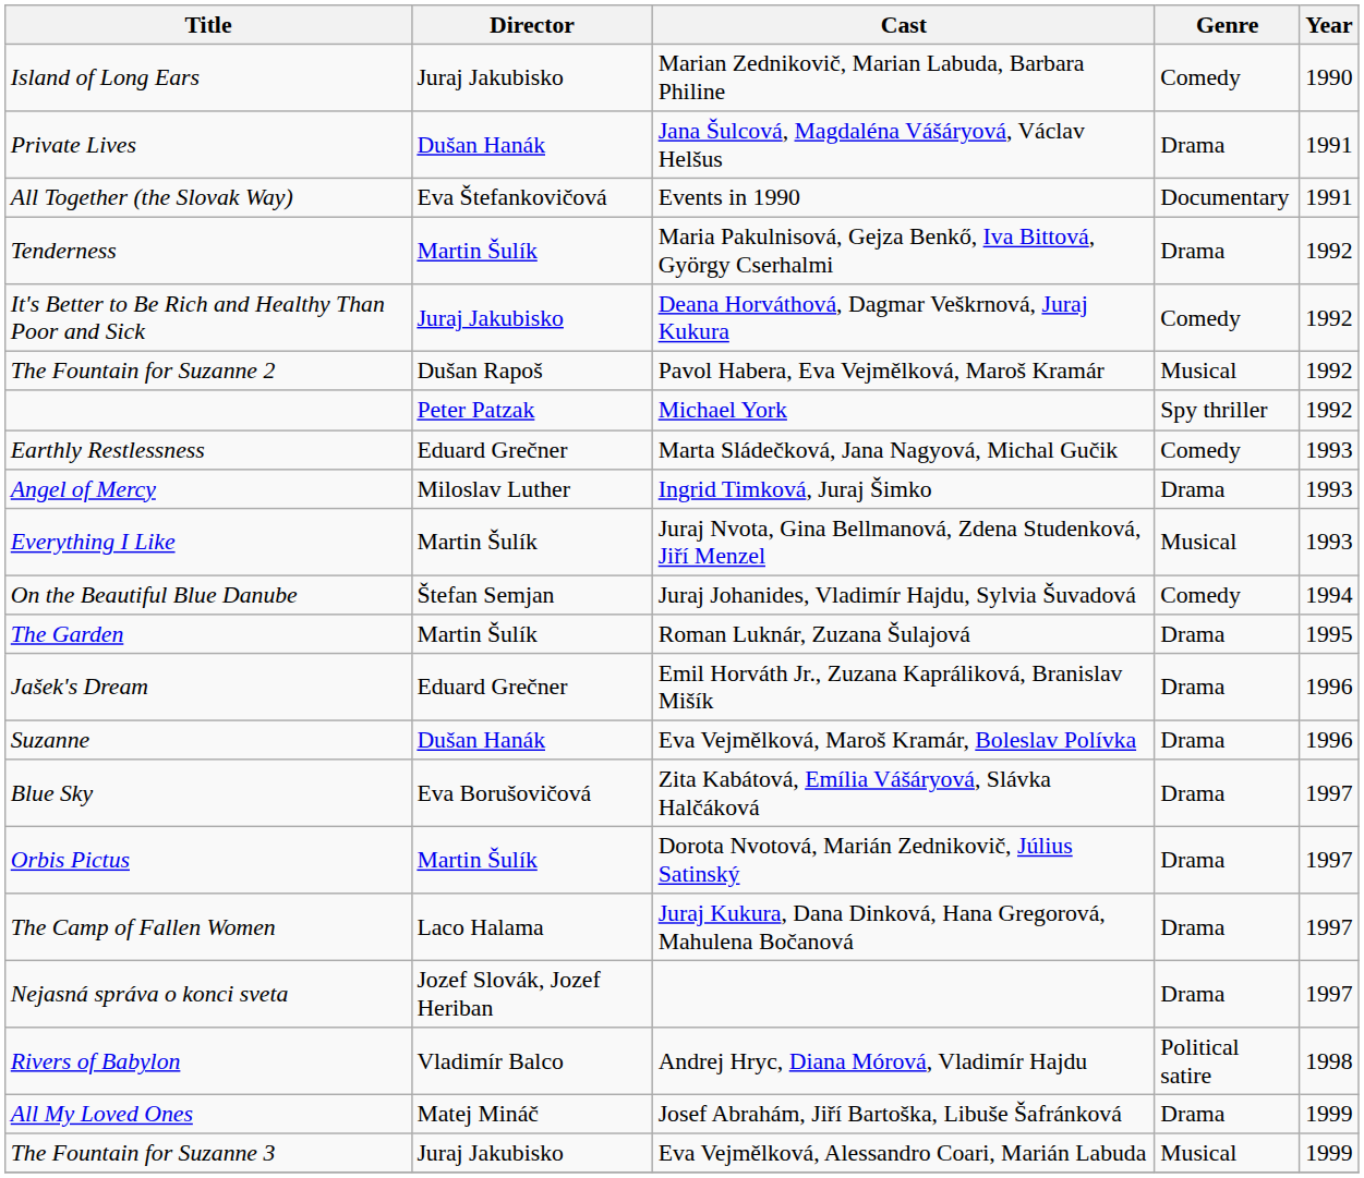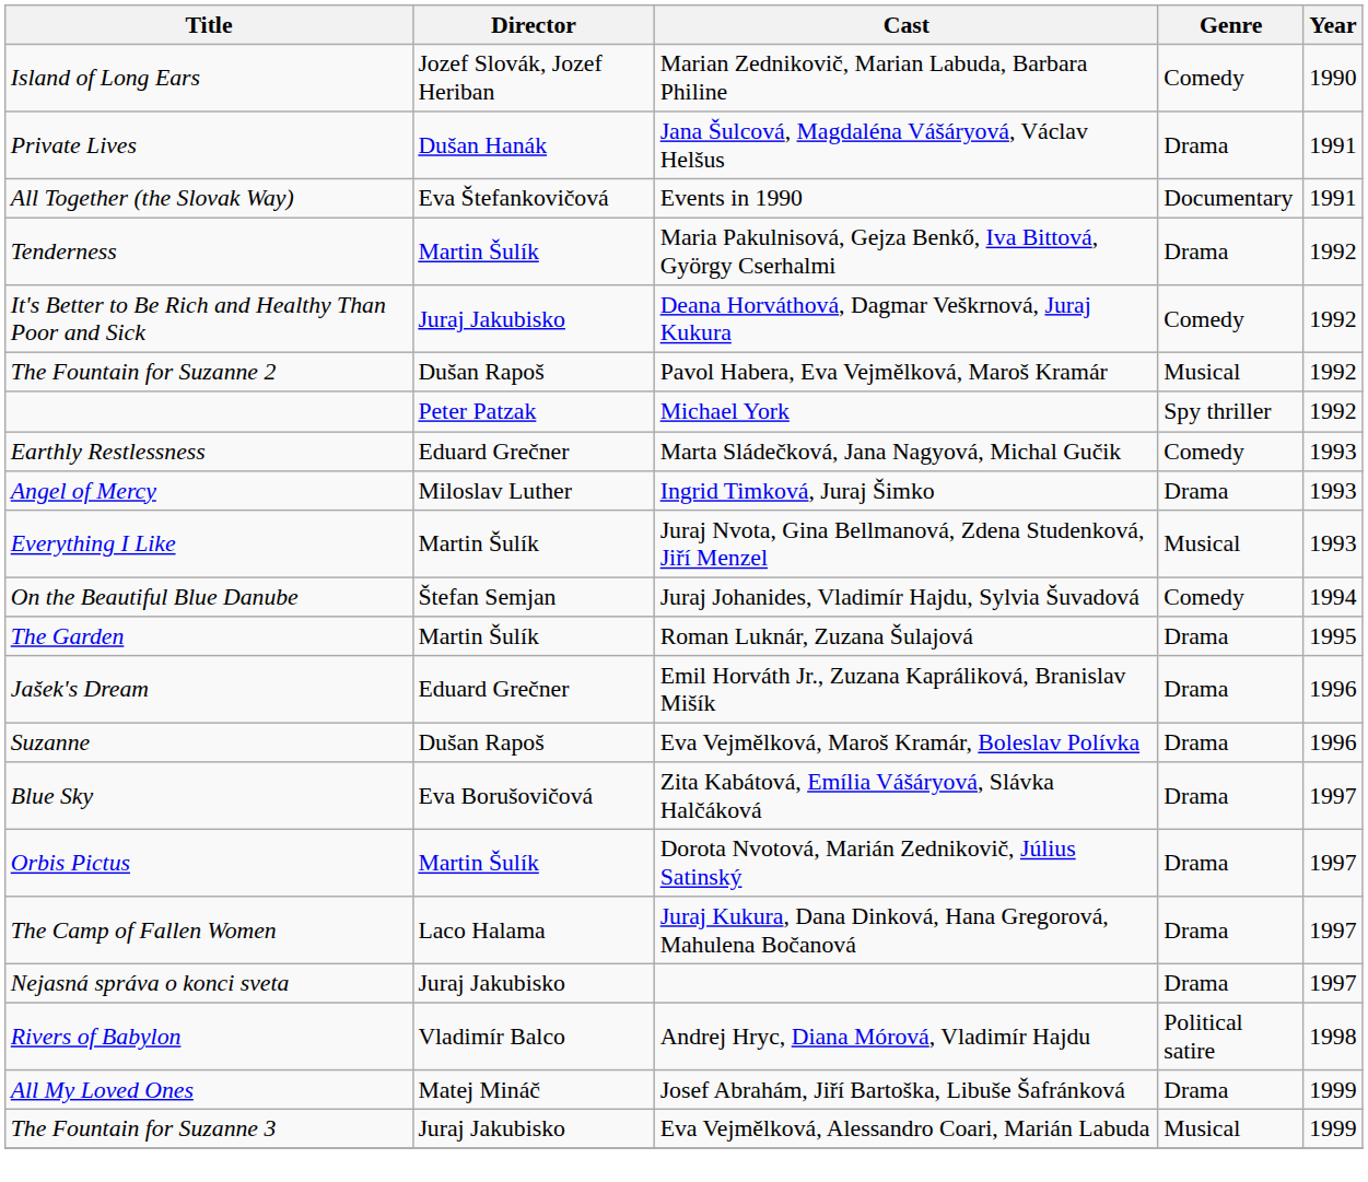 <table class="wikitable" style="font-size: 95%;">
 <tr>
 <th>Title</th>
 <th>Director</th>
 <th>Cast</th>
 <th>Genre</th>
 <th>Year</th>
 </tr>
 <tr>
 <td><em>Island of Long Ears</em></td>
-<td>Juraj Jakubisko</td>
+<td>Jozef Slovák, Jozef Heriban</td>
 <td>Marian Zednikovič, Marian Labuda, Barbara Philine</td>
 <td>Comedy</td>
 <td>1990</td>
 </tr>
 <tr>
 <td><em>Private Lives</em></td>
 <td><a href='#'>Dušan Hanák</a></td>
 <td><a href='#'>Jana Šulcová</a>, <a href='#'>Magdaléna Vášáryová</a>, Václav Helšus</td>
 <td>Drama</td>
 <td>1991</td>
 </tr>
 <tr>
 <td><em>All Together (the Slovak Way)</em></td>
 <td>Eva Štefankovičová</td>
 <td>Events in 1990</td>
 <td>Documentary</td>
 <td>1991</td>
 </tr>
 <tr>
 <td><em>Tenderness</em></td>
 <td><a href='#'>Martin Šulík</a></td>
 <td>Maria Pakulnisová, Gejza Benkő, <a href='#'>Iva Bittová</a>, György Cserhalmi</td>
 <td>Drama</td>
 <td>1992</td>
 </tr>
 <tr>
 <td><em>It's Better to Be Rich and Healthy Than Poor and Sick</em></td>
 <td><a href='#'>Juraj Jakubisko</a></td>
 <td><a href='#'>Deana Horváthová</a>, Dagmar Veškrnová, <a href='#'>Juraj Kukura</a></td>
 <td>Comedy</td>
 <td>1992</td>
 </tr>
 <tr>
 <td><em>The Fountain for Suzanne 2</em></td>
 <td>Dušan Rapoš</td>
 <td>Pavol Habera, Eva Vejmělková, Maroš Kramár</td>
 <td>Musical</td>
 <td>1992</td>
 </tr>
 <tr>
 <td><em></em></td>
 <td><a href='#'>Peter Patzak</a></td>
 <td><a href='#'>Michael York</a></td>
 <td>Spy thriller</td>
 <td>1992</td>
 </tr>
 <tr>
 <td><em>Earthly Restlessness</em></td>
 <td>Eduard Grečner</td>
 <td>Marta Sládečková, Jana Nagyová, Michal Gučik</td>
 <td>Comedy</td>
 <td>1993</td>
 </tr>
 <tr>
 <td><em><a href='#'>Angel of Mercy</a></em></td>
 <td>Miloslav Luther</td>
 <td><a href='#'>Ingrid Timková</a>, Juraj Šimko</td>
 <td>Drama</td>
 <td>1993</td>
 </tr>
 <tr>
 <td><em><a href='#'>Everything I Like</a></em></td>
 <td>Martin Šulík</td>
 <td>Juraj Nvota, Gina Bellmanová, Zdena Studenková, <a href='#'>Jiří Menzel</a></td>
 <td>Musical</td>
 <td>1993</td>
 </tr>
 <tr>
 <td><em>On the Beautiful Blue Danube</em></td>
 <td>Štefan Semjan</td>
 <td>Juraj Johanides, Vladimír Hajdu, Sylvia Šuvadová</td>
 <td>Comedy</td>
 <td>1994</td>
 </tr>
 <tr>
 <td><em><a href='#'>The Garden</a></em></td>
 <td>Martin Šulík</td>
 <td>Roman Luknár, Zuzana Šulajová</td>
 <td>Drama</td>
 <td>1995</td>
 </tr>
 <tr>
 <td><em>Jašek's Dream</em></td>
 <td>Eduard Grečner</td>
 <td>Emil Horváth Jr., Zuzana Kapráliková, Branislav Mišík</td>
 <td>Drama</td>
 <td>1996</td>
 </tr>
 <tr>
 <td><em>Suzanne</em></td>
-<td><a href='#'>Dušan Hanák</a></td>
+<td>Dušan Rapoš</td>
 <td>Eva Vejmělková, Maroš Kramár, <a href='#'>Boleslav Polívka</a></td>
 <td>Drama</td>
 <td>1996</td>
 </tr>
 <tr>
 <td><em>Blue Sky</em></td>
 <td>Eva Borušovičová</td>
 <td>Zita Kabátová, <a href='#'>Emília Vášáryová</a>, Slávka Halčáková</td>
 <td>Drama</td>
 <td>1997</td>
 </tr>
 <tr>
 <td><em><a href='#'>Orbis Pictus</a></em></td>
 <td><a href='#'>Martin Šulík</a></td>
 <td>Dorota Nvotová, Marián Zednikovič, <a href='#'>Július Satinský</a></td>
 <td>Drama</td>
 <td>1997</td>
 </tr>
 <tr>
 <td><em>The Camp of Fallen Women</em></td>
 <td>Laco Halama</td>
 <td><a href='#'>Juraj Kukura</a>, Dana Dinková, Hana Gregorová, Mahulena Bočanová</td>
 <td>Drama</td>
 <td>1997</td>
 </tr>
 <tr>
 <td><em>Nejasná správa o konci sveta</em></td>
-<td>Jozef Slovák, Jozef Heriban</td>
+<td>Juraj Jakubisko</td>
 <td></td>
 <td>Drama</td>
 <td>1997</td>
 </tr>
 <tr>
 <td><em><a href='#'>Rivers of Babylon</a></em></td>
 <td>Vladimír Balco</td>
 <td>Andrej Hryc, <a href='#'>Diana Mórová</a>, Vladimír Hajdu</td>
 <td>Political satire</td>
 <td>1998</td>
 </tr>
 <tr>
 <td><em><a href='#'>All My Loved Ones</a></em></td>
 <td>Matej Mináč  </td>
 <td>Josef Abrahám, Jiří Bartoška, Libuše Šafránková</td>
 <td>Drama</td>
 <td>1999</td>
 </tr>
 <tr>
 <td><em>The Fountain for Suzanne 3</em></td>
 <td>Juraj Jakubisko</td>
 <td>Eva Vejmělková, Alessandro Coari, Marián Labuda</td>
 <td>Musical</td>
 <td>1999</td>
 </tr>
 <tr>
 </tr>
 </table>
